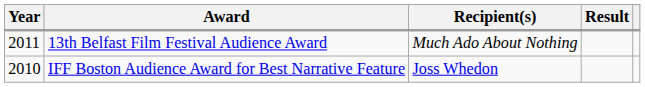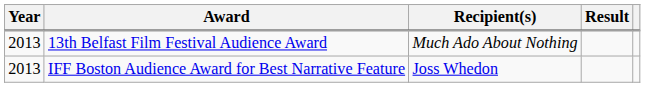 <table class="wikitable sortable plainrowheaders">
 <tr style="background:#ccc; vertical-align:bottom;">
 </tr>
 <tr style="background:#ccc; text-align:center;">
 <th>Year</th>
 <th>Award</th>
 <th>Recipient(s)</th>
 <th>Result</th>
 <th class="unsortable"></th>
 </tr>
 <tr style="border-top:2px solid gray;">
 </tr>
 <tr>
-<td>2011</td>
+<td>2013</td>
 <td><a href='#'>13th Belfast Film Festival Audience Award</a></td>
 <td><em>Much Ado About Nothing</em></td>
 <td></td>
 <td></td>
 </tr>
 <tr>
-<td>2010</td>
+<td>2013</td>
 <td><a href='#'>IFF Boston Audience Award for Best Narrative Feature</a></td>
 <td><a href='#'>Joss Whedon</a></td>
 <td></td>
 <td></td>
 </tr>
 </table>
